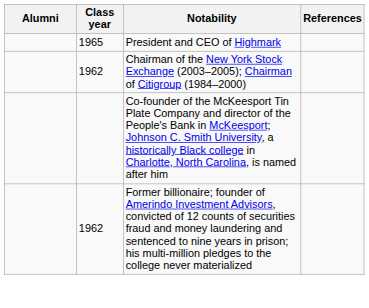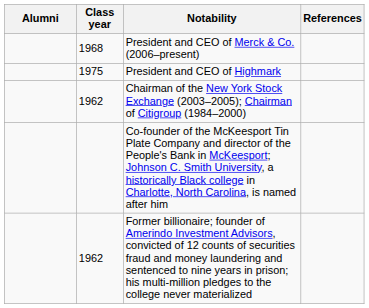 <table class="wikitable sortable col2center col4center vertical-align-top" width=85%>
 <tr>
 <th width="20%">Alumni</th>
 <th width="13%">Class year</th>
 <th width="*" class="unsortable">Notability</th>
 <th width="4%" class="unsortable">References</th>
 </tr>
 <tr>
 <td></td>
-<td>1965</td>
+<td>1968</td>
+<td>President and CEO of <a href='#'>Merck & Co.</a> (2006–present)</td>
+<td></td>
+</tr>
+<tr>
+<td></td>
+<td>1975</td>
 <td>President and CEO of <a href='#'>Highmark</a></td>
 <td></td>
 </tr>
 <tr>
 <td></td>
 <td>1962</td>
 <td>Chairman of the <a href='#'>New York Stock Exchange</a> (2003–2005); <a href='#'>Chairman</a> of <a href='#'>Citigroup</a> (1984–2000)</td>
 <td></td>
 </tr>
 <tr>
 <td></td>
 <td></td>
 <td>Co-founder of the McKeesport Tin Plate Company and director of the People's Bank in <a href='#'>McKeesport</a>; <a href='#'>Johnson C. Smith University</a>, a <a href='#'>historically Black college</a> in <a href='#'>Charlotte, North Carolina</a>, is named after him</td>
 <td></td>
 </tr>
 <tr>
 <td></td>
 <td>1962</td>
 <td>Former billionaire; founder of <a href='#'>Amerindo Investment Advisors</a>, convicted of 12 counts of securities fraud and money laundering and sentenced to nine years in prison; his multi-million pledges to the college never materialized</td>
 <td></td>
 </tr>
 </table>
